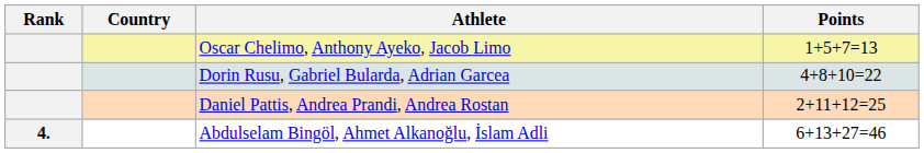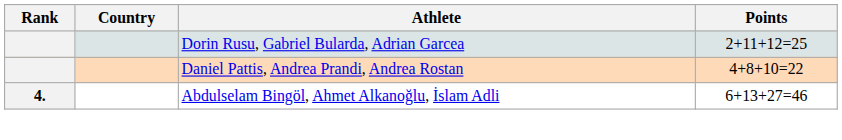 <table class="wikitable" width=60% style="font-size:90%; text-align:center;">
 <tr align=center bgcolor="#EFEFEF">
 <th>Rank</th>
 <th align=left>Country</th>
 <th align=left>Athlete</th>
 <th>Points</th>
 </tr>
-<tr align="center" valign="top" bgcolor="#F7F6A8">
-<th></th>
-<td align=left></td>
-<td align=left><a href='#'>Oscar Chelimo</a>, <a href='#'>Anthony Ayeko</a>, <a href='#'>Jacob Limo</a></td>
-<td>1+5+7=13</td>
-</tr>
 <tr align="center" valign="top" bgcolor="#DCE5E5">
 <th></th>
 <td align=left></td>
 <td align=left><a href='#'>Dorin Rusu</a>, <a href='#'>Gabriel Bularda</a>, <a href='#'>Adrian Garcea</a></td>
-<td>4+8+10=22</td>
+<td>2+11+12=25</td>
 </tr>
 <tr align="center" valign="top" bgcolor="#FFDAB9">
 <th></th>
 <td align=left></td>
 <td align=left><a href='#'>Daniel Pattis</a>, <a href='#'>Andrea Prandi</a>, <a href='#'>Andrea Rostan</a></td>
-<td>2+11+12=25</td>
+<td>4+8+10=22</td>
 </tr>
 <tr align="center" valign="top" bgcolor="#FFFFFF">
 <th>4.</th>
 <td align=left></td>
 <td align=left><a href='#'>Abdulselam Bingöl</a>, <a href='#'>Ahmet Alkanoğlu</a>, <a href='#'>İslam Adli</a></td>
 <td>6+13+27=46</td>
 </tr>
 </table>
